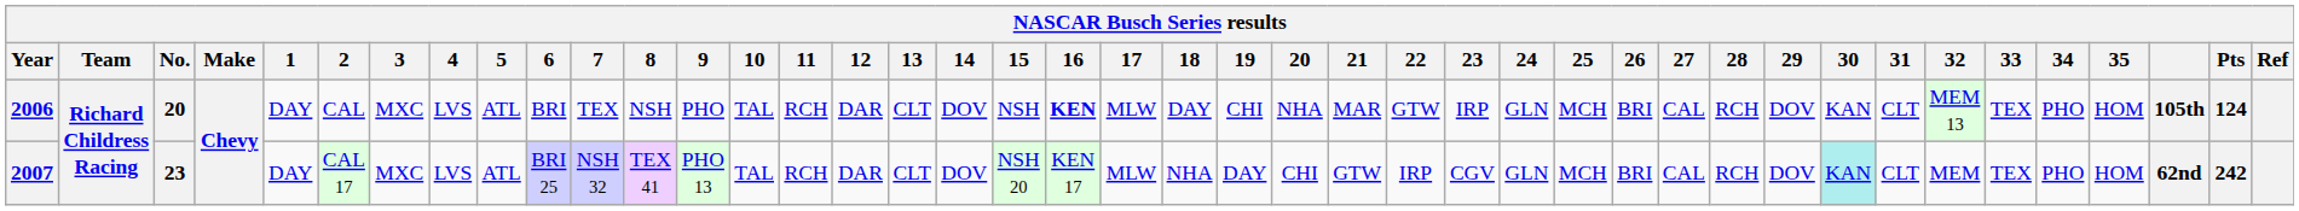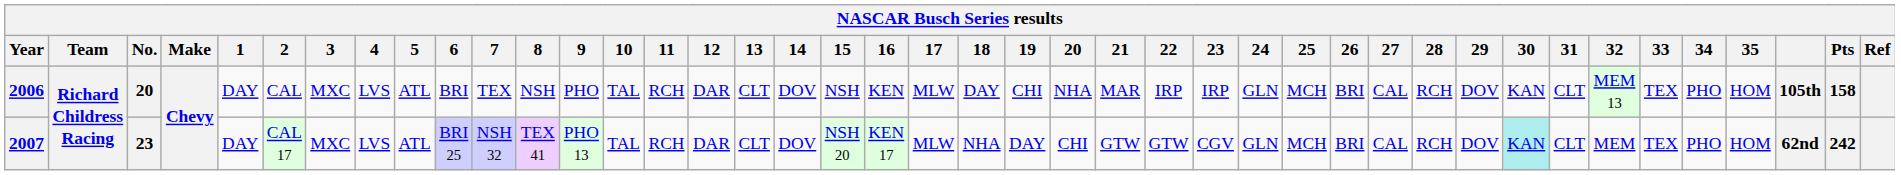 <table class="wikitable" style="text-align:center; font-size:75%">
 <tr>
 <th colspan=42><a href='#'>NASCAR Busch Series</a> results</th>
 </tr>
 <tr>
 <th>Year</th>
 <th>Team</th>
 <th>No.</th>
 <th>Make</th>
 <th>1</th>
 <th>2</th>
 <th>3</th>
 <th>4</th>
 <th>5</th>
 <th>6</th>
 <th>7</th>
 <th>8</th>
 <th>9</th>
 <th>10</th>
 <th>11</th>
 <th>12</th>
 <th>13</th>
 <th>14</th>
 <th>15</th>
 <th>16</th>
 <th>17</th>
 <th>18</th>
 <th>19</th>
 <th>20</th>
 <th>21</th>
 <th>22</th>
 <th>23</th>
 <th>24</th>
 <th>25</th>
 <th>26</th>
 <th>27</th>
 <th>28</th>
 <th>29</th>
 <th>30</th>
 <th>31</th>
 <th>32</th>
 <th>33</th>
 <th>34</th>
 <th>35</th>
 <th></th>
 <th>Pts</th>
 <th>Ref</th>
 </tr>
 <tr>
 <th><a href='#'>2006</a></th>
 <th rowspan=2><a href='#'>Richard Childress Racing</a></th>
 <th>20</th>
 <th rowspan=2><a href='#'>Chevy</a></th>
 <td><a href='#'>DAY</a></td>
 <td><a href='#'>CAL</a></td>
 <td><a href='#'>MXC</a></td>
 <td><a href='#'>LVS</a></td>
 <td><a href='#'>ATL</a></td>
 <td><a href='#'>BRI</a></td>
 <td><a href='#'>TEX</a></td>
 <td><a href='#'>NSH</a></td>
 <td><a href='#'>PHO</a></td>
 <td><a href='#'>TAL</a></td>
 <td><a href='#'>RCH</a></td>
 <td><a href='#'>DAR</a></td>
 <td><a href='#'>CLT</a></td>
 <td><a href='#'>DOV</a></td>
 <td><a href='#'>NSH</a></td>
-<td><strong><a href='#'>KEN</a></strong></td>
+<td><a href='#'>KEN</a></td>
 <td><a href='#'>MLW</a></td>
 <td><a href='#'>DAY</a></td>
 <td><a href='#'>CHI</a></td>
 <td><a href='#'>NHA</a></td>
 <td><a href='#'>MAR</a></td>
-<td><a href='#'>GTW</a></td>
+<td><a href='#'>IRP</a></td>
 <td><a href='#'>IRP</a></td>
 <td><a href='#'>GLN</a></td>
 <td><a href='#'>MCH</a></td>
 <td><a href='#'>BRI</a></td>
 <td><a href='#'>CAL</a></td>
 <td><a href='#'>RCH</a></td>
 <td><a href='#'>DOV</a></td>
 <td><a href='#'>KAN</a></td>
 <td><a href='#'>CLT</a></td>
 <td style="background:#DFFFDF;"><a href='#'>MEM</a><br><small>13</small></td>
 <td><a href='#'>TEX</a></td>
 <td><a href='#'>PHO</a></td>
 <td><a href='#'>HOM</a></td>
 <th>105th</th>
-<th>124</th>
+<th>158</th>
 <th></th>
 </tr>
 <tr>
 <th><a href='#'>2007</a></th>
 <th>23</th>
 <td><a href='#'>DAY</a></td>
 <td style="background:#DFFFDF;"><a href='#'>CAL</a><br><small>17</small></td>
 <td><a href='#'>MXC</a></td>
 <td><a href='#'>LVS</a></td>
 <td><a href='#'>ATL</a></td>
 <td style="background:#CFCFFF;"><a href='#'>BRI</a><br><small>25</small></td>
 <td style="background:#CFCFFF;"><a href='#'>NSH</a><br><small>32</small></td>
 <td style="background:#EFCFFF;"><a href='#'>TEX</a><br><small>41</small></td>
 <td style="background:#DFFFDF;"><a href='#'>PHO</a><br><small>13</small></td>
 <td><a href='#'>TAL</a></td>
 <td><a href='#'>RCH</a></td>
 <td><a href='#'>DAR</a></td>
 <td><a href='#'>CLT</a></td>
 <td><a href='#'>DOV</a></td>
 <td style="background:#DFFFDF;"><a href='#'>NSH</a><br><small>20</small></td>
 <td style="background:#DFFFDF;"><a href='#'>KEN</a><br><small>17</small></td>
 <td><a href='#'>MLW</a></td>
 <td><a href='#'>NHA</a></td>
 <td><a href='#'>DAY</a></td>
 <td><a href='#'>CHI</a></td>
 <td><a href='#'>GTW</a></td>
-<td><a href='#'>IRP</a></td>
+<td><a href='#'>GTW</a></td>
 <td><a href='#'>CGV</a></td>
 <td><a href='#'>GLN</a></td>
 <td><a href='#'>MCH</a></td>
 <td><a href='#'>BRI</a></td>
 <td><a href='#'>CAL</a></td>
 <td><a href='#'>RCH</a></td>
 <td><a href='#'>DOV</a></td>
 <td style="background: paleturquoise;"><a href='#'>KAN</a></td>
 <td><a href='#'>CLT</a></td>
 <td><a href='#'>MEM</a></td>
 <td><a href='#'>TEX</a></td>
 <td><a href='#'>PHO</a></td>
 <td><a href='#'>HOM</a></td>
 <th>62nd</th>
 <th>242</th>
 <th></th>
 </tr>
 </table>
